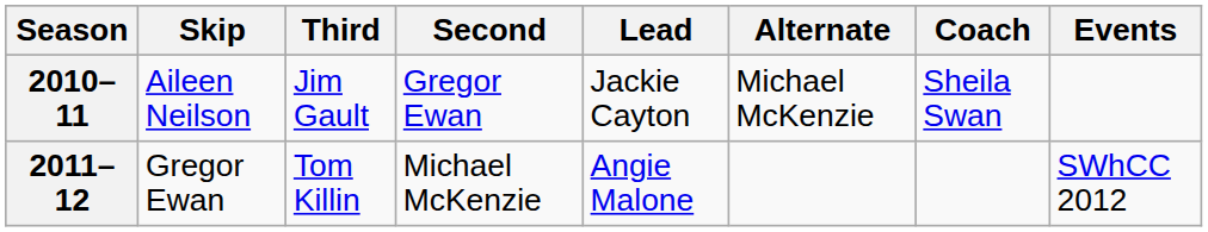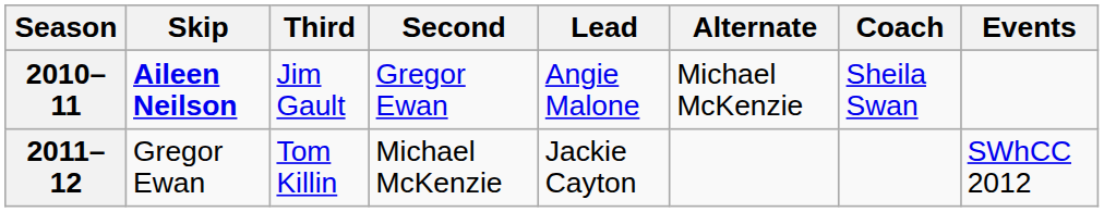 <table class="wikitable">
 <tr>
 <th scope="col" width=60>Season</th>
 <th scope="col">Skip</th>
 <th scope="col">Third</th>
 <th scope="col">Second</th>
 <th scope="col">Lead</th>
 <th scope="col">Alternate</th>
 <th scope="col">Coach</th>
 <th scope="col">Events</th>
 </tr>
 <tr>
 <th scope="row">2010–11</th>
-<td><a href='#'>Aileen Neilson</a></td>
+<td><strong><a href='#'>Aileen Neilson</a></strong></td>
 <td><a href='#'>Jim Gault</a></td>
 <td><a href='#'>Gregor Ewan</a></td>
-<td>Jackie Cayton</td>
+<td><a href='#'>Angie Malone</a></td>
 <td>Michael McKenzie</td>
 <td><a href='#'>Sheila Swan</a></td>
 <td> </td>
 </tr>
 <tr>
 <th scope="row">2011–12</th>
 <td>Gregor Ewan</td>
 <td><a href='#'>Tom Killin</a></td>
 <td>Michael McKenzie</td>
-<td><a href='#'>Angie Malone</a></td>
+<td>Jackie Cayton</td>
 <td></td>
 <td></td>
 <td><a href='#'>SWhCC</a> 2012 </td>
 </tr>
 </table>
